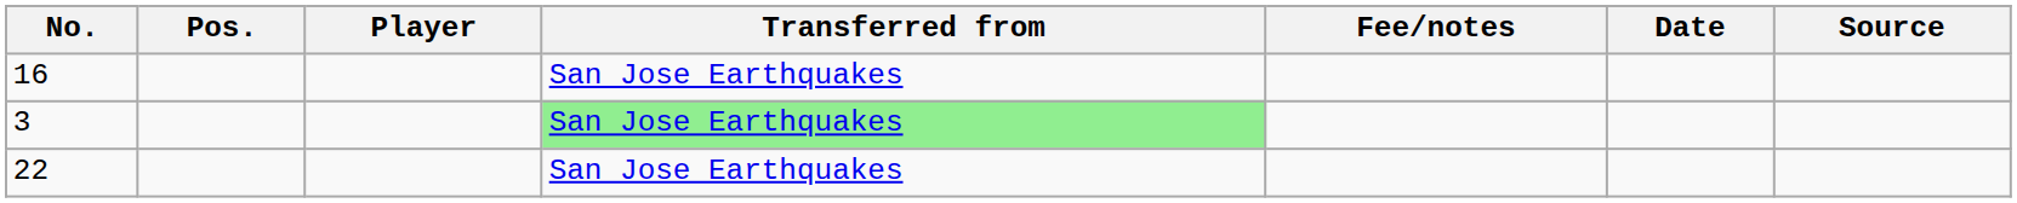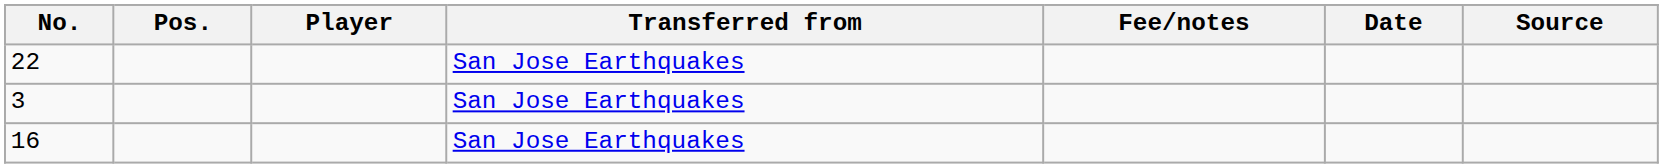 <table class="wikitable sortable" style="width:95%; text-align:center; font-size:95%; text-align:left;">
 <tr>
 <th><strong>No.</strong></th>
 <th><strong>Pos.</strong></th>
 <th><strong>Player</strong></th>
 <th><strong>Transferred from</strong></th>
 <th><strong>Fee/notes</strong></th>
 <th><strong>Date</strong></th>
 <th><strong>Source</strong></th>
 </tr>
 <tr>
-<td>16</td>
+<td>22</td>
 <td></td>
 <td></td>
 <td> <a href='#'>San Jose Earthquakes</a></td>
 <td align=center></td>
 <td></td>
 <td align=center></td>
 </tr>
 <tr>
 <td>3</td>
 <td></td>
 <td></td>
-<td style="background: lightgreen;"> <a href='#'>San Jose Earthquakes</a></td>
+<td> <a href='#'>San Jose Earthquakes</a></td>
 <td align=center></td>
 <td></td>
 <td align=center></td>
 </tr>
 <tr>
-<td>22</td>
+<td>16</td>
 <td></td>
 <td></td>
 <td> <a href='#'>San Jose Earthquakes</a></td>
 <td align=center></td>
 <td></td>
 <td align=center></td>
 </tr>
 </table>
